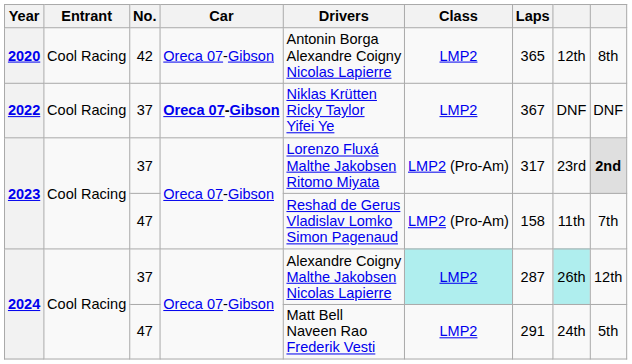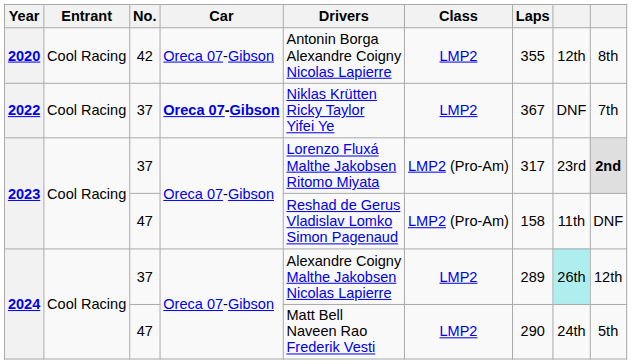 <table class="wikitable" style="font-size:90%">
 <tr>
 <th>Year</th>
 <th>Entrant</th>
 <th>No.</th>
 <th>Car</th>
 <th>Drivers</th>
 <th>Class</th>
 <th>Laps</th>
 <th></th>
 <th></th>
 </tr>
 <tr align="center">
 <th><a href='#'>2020</a></th>
 <td align=left> Cool Racing</td>
 <td>42</td>
 <td align=left><a href='#'>Oreca 07</a>-<a href='#'>Gibson</a></td>
 <td align=left> Antonin Borga<br> Alexandre Coigny<br> <a href='#'>Nicolas Lapierre</a></td>
 <td><a href='#'>LMP2</a></td>
-<td>365</td>
+<td>355</td>
 <td>12th</td>
 <td>8th</td>
 </tr>
 <tr align="center">
 <th><a href='#'>2022</a></th>
 <td align=left> Cool Racing</td>
 <td>37</td>
 <td align=left><strong><a href='#'>Oreca 07</a>-<a href='#'>Gibson</a></strong></td>
 <td align=left> <a href='#'>Niklas Krütten</a><br> <a href='#'>Ricky Taylor</a><br> <a href='#'>Yifei Ye</a></td>
 <td><a href='#'>LMP2</a></td>
 <td>367</td>
 <td>DNF</td>
-<td>DNF</td>
+<td>7th</td>
 </tr>
 <tr align="center">
 <th rowspan=2><a href='#'>2023</a></th>
 <td rowspan=2 align=left> Cool Racing</td>
 <td>37</td>
 <td rowspan=2 align=left><a href='#'>Oreca 07</a>-<a href='#'>Gibson</a></td>
 <td align=left> <a href='#'>Lorenzo Fluxá</a><br> <a href='#'>Malthe Jakobsen</a><br> <a href='#'>Ritomo Miyata</a></td>
 <td><a href='#'>LMP2</a> (Pro-Am)</td>
 <td>317</td>
 <td>23rd</td>
 <td style="background:#DFDFDF;"><strong>2nd</strong></td>
 </tr>
 <tr align="center">
 <td>47</td>
 <td align=left> <a href='#'>Reshad de Gerus</a><br> <a href='#'>Vladislav Lomko</a><br> <a href='#'>Simon Pagenaud</a></td>
 <td><a href='#'>LMP2</a> (Pro-Am)</td>
 <td>158</td>
 <td>11th</td>
-<td>7th</td>
+<td>DNF</td>
 </tr>
 <tr align="center">
 <th rowspan=2><a href='#'>2024</a></th>
 <td rowspan=2 align=left> Cool Racing</td>
 <td>37</td>
 <td rowspan=2 align=left><a href='#'>Oreca 07</a>-<a href='#'>Gibson</a></td>
 <td align=left> Alexandre Coigny<br> <a href='#'>Malthe Jakobsen</a><br>  <a href='#'>Nicolas Lapierre</a></td>
-<td style="background: paleturquoise;"><a href='#'>LMP2</a></td>
-<td>287</td>
+<td><a href='#'>LMP2</a></td>
+<td>289</td>
 <td style="background: paleturquoise;">26th</td>
 <td>12th</td>
 </tr>
 <tr align="center">
 <td>47</td>
 <td align=left> Matt Bell<br> Naveen Rao<br> <a href='#'>Frederik Vesti</a></td>
 <td><a href='#'>LMP2</a></td>
-<td>291</td>
+<td>290</td>
 <td>24th</td>
 <td>5th</td>
 </tr>
 </table>
